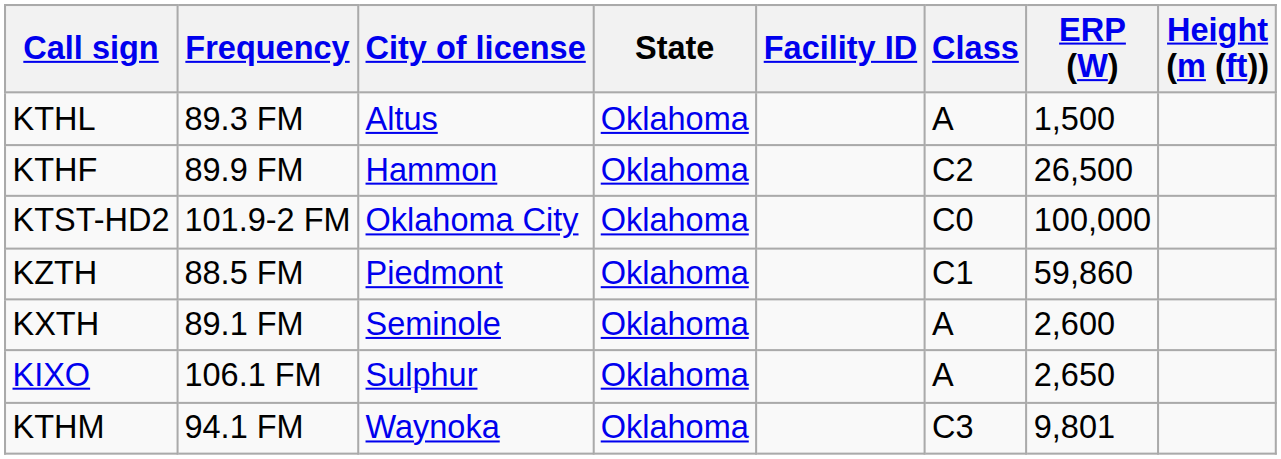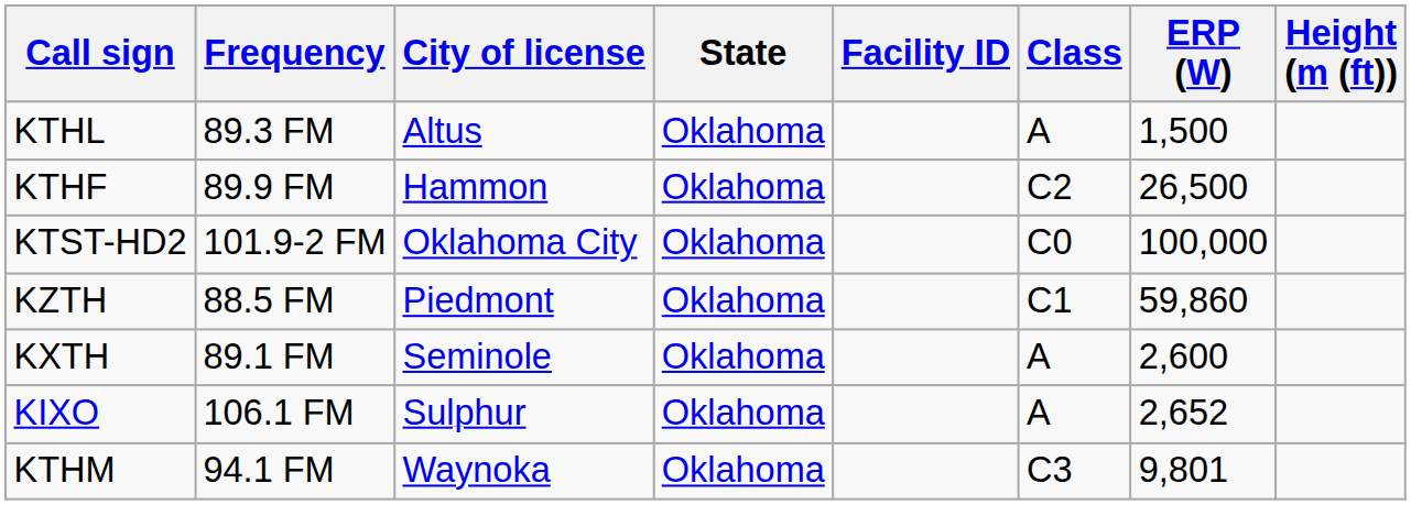 <table class="wikitable sortable">
 <tr>
 <th><a href='#'>Call sign</a></th>
 <th data-sort-type="number"><a href='#'>Frequency</a></th>
 <th><a href='#'>City of license</a></th>
 <th>State</th>
 <th data-sort-type="number"><a href='#'>Facility ID</a></th>
 <th><a href='#'>Class</a></th>
 <th data-sort-type="number"><a href='#'>ERP</a><br>(<a href='#'>W</a>)</th>
 <th data-sort-type="number"><a href='#'>Height</a><br>(<a href='#'>m</a> (<a href='#'>ft</a>))</th>
 </tr>
 <tr>
 <td>KTHL</td>
 <td>89.3 FM</td>
 <td><a href='#'>Altus</a></td>
 <td><a href='#'>Oklahoma</a></td>
 <td></td>
 <td>A</td>
 <td>1,500</td>
 <td></td>
 </tr>
 <tr>
 <td>KTHF</td>
 <td>89.9 FM</td>
 <td><a href='#'>Hammon</a></td>
 <td><a href='#'>Oklahoma</a></td>
 <td></td>
 <td>C2</td>
 <td>26,500</td>
 <td></td>
 </tr>
 <tr>
 <td>KTST-HD2</td>
 <td>101.9-2 FM</td>
 <td><a href='#'>Oklahoma City</a></td>
 <td><a href='#'>Oklahoma</a></td>
 <td></td>
 <td>C0</td>
 <td>100,000</td>
 <td></td>
 </tr>
 <tr>
 <td>KZTH</td>
 <td>88.5 FM</td>
 <td><a href='#'>Piedmont</a></td>
 <td><a href='#'>Oklahoma</a></td>
 <td></td>
 <td>C1</td>
 <td>59,860</td>
 <td></td>
 </tr>
 <tr>
 <td>KXTH</td>
 <td>89.1 FM</td>
 <td><a href='#'>Seminole</a></td>
 <td><a href='#'>Oklahoma</a></td>
 <td></td>
 <td>A</td>
 <td>2,600</td>
 <td></td>
 </tr>
 <tr>
 <td><a href='#'>KIXO</a></td>
 <td>106.1 FM</td>
 <td><a href='#'>Sulphur</a></td>
 <td><a href='#'>Oklahoma</a></td>
 <td></td>
 <td>A</td>
-<td>2,650</td>
+<td>2,652</td>
 <td></td>
 </tr>
 <tr>
 <td>KTHM</td>
 <td>94.1 FM</td>
 <td><a href='#'>Waynoka</a></td>
 <td><a href='#'>Oklahoma</a></td>
 <td></td>
 <td>C3</td>
 <td>9,801</td>
 <td></td>
 </tr>
 </table>
